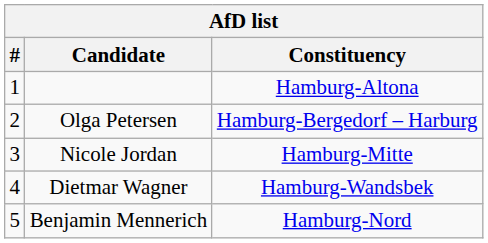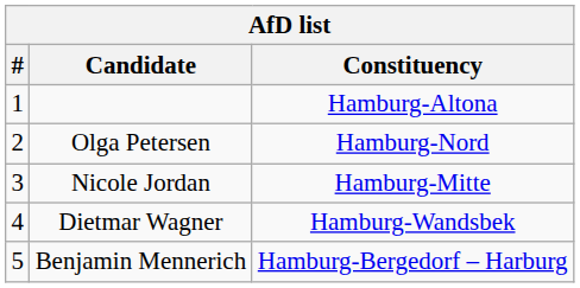 <table class="wikitable mw-collapsible mw-collapsed" style="text-align:center">
 <tr>
 <th colspan=3>AfD list</th>
 </tr>
 <tr>
 <th>#</th>
 <th>Candidate</th>
 <th>Constituency</th>
 </tr>
 <tr>
 <td>1</td>
 <td></td>
 <td><a href='#'>Hamburg-Altona</a></td>
 </tr>
 <tr>
 <td>2</td>
 <td>Olga Petersen</td>
-<td><a href='#'>Hamburg-Bergedorf – Harburg</a></td>
+<td><a href='#'>Hamburg-Nord</a></td>
 </tr>
 <tr>
 <td>3</td>
 <td>Nicole Jordan</td>
 <td><a href='#'>Hamburg-Mitte</a></td>
 </tr>
 <tr>
 <td>4</td>
 <td>Dietmar Wagner</td>
 <td><a href='#'>Hamburg-Wandsbek</a></td>
 </tr>
 <tr>
 <td>5</td>
 <td>Benjamin Mennerich</td>
-<td><a href='#'>Hamburg-Nord</a></td>
+<td><a href='#'>Hamburg-Bergedorf – Harburg</a></td>
 </tr>
 </table>
